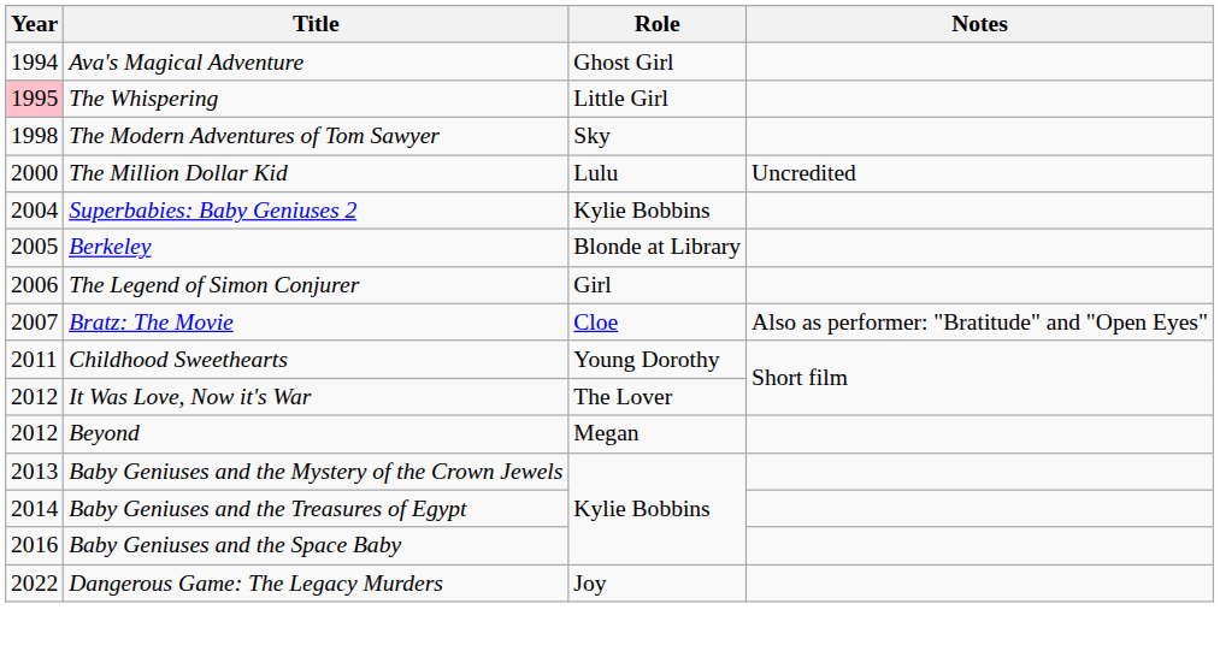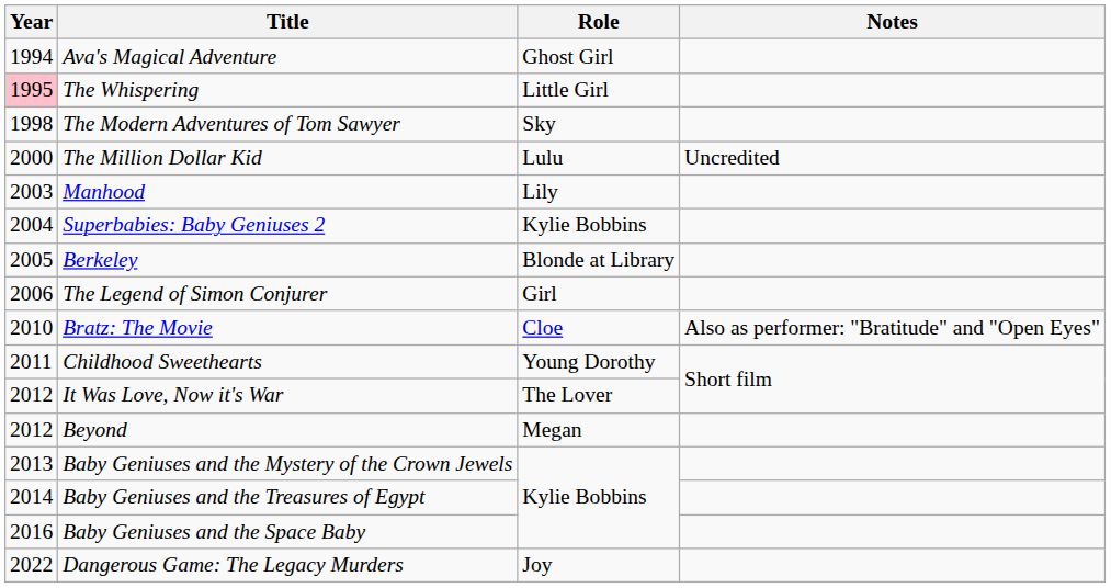 <table class="wikitable sortable">
 <tr>
 <th>Year</th>
 <th>Title</th>
 <th>Role</th>
 <th class="unsortable">Notes</th>
 </tr>
 <tr>
 <td>1994</td>
 <td><em>Ava's Magical Adventure</em></td>
 <td>Ghost Girl</td>
 <td></td>
 </tr>
 <tr>
 <td style="background: pink;">1995</td>
 <td><em>The Whispering</em></td>
 <td>Little Girl</td>
 <td></td>
 </tr>
 <tr>
 <td>1998</td>
 <td><em>The Modern Adventures of Tom Sawyer</em></td>
 <td>Sky</td>
 <td></td>
 </tr>
 <tr>
 <td>2000</td>
 <td><em>The Million Dollar Kid</em></td>
 <td>Lulu</td>
 <td>Uncredited</td>
 </tr>
 <tr>
+<td>2003</td>
+<td><em><a href='#'>Manhood</a></em></td>
+<td>Lily</td>
+<td></td>
+</tr>
+<tr>
 <td>2004</td>
 <td><em><a href='#'>Superbabies: Baby Geniuses 2</a></em></td>
 <td>Kylie Bobbins</td>
 <td></td>
 </tr>
 <tr>
 <td>2005</td>
 <td><em><a href='#'>Berkeley</a></em></td>
 <td>Blonde at Library</td>
 <td></td>
 </tr>
 <tr>
 <td>2006</td>
 <td><em>The Legend of Simon Conjurer</em></td>
 <td>Girl</td>
 <td></td>
 </tr>
 <tr>
-<td>2007</td>
+<td>2010</td>
 <td><em><a href='#'>Bratz: The Movie</a></em></td>
 <td><a href='#'>Cloe</a></td>
 <td>Also as performer: "Bratitude" and "Open Eyes"</td>
 </tr>
 <tr>
 <td>2011</td>
 <td><em>Childhood Sweethearts</em></td>
 <td>Young Dorothy</td>
 <td rowspan="2">Short film</td>
 </tr>
 <tr>
 <td>2012</td>
 <td><em>It Was Love, Now it's War</em></td>
 <td>The Lover</td>
 </tr>
 <tr>
 <td>2012</td>
 <td><em>Beyond</em></td>
 <td>Megan</td>
 <td></td>
 </tr>
 <tr>
 <td>2013</td>
 <td><em>Baby Geniuses and the Mystery of the Crown Jewels</em></td>
 <td rowspan="3">Kylie Bobbins</td>
 <td></td>
 </tr>
 <tr>
 <td>2014</td>
 <td><em>Baby Geniuses and the Treasures of Egypt</em></td>
 <td></td>
 </tr>
 <tr>
 <td>2016</td>
 <td><em>Baby Geniuses and the Space Baby</em></td>
 <td></td>
 </tr>
 <tr>
 <td>2022</td>
 <td><em>Dangerous Game: The Legacy Murders</em></td>
 <td>Joy</td>
 <td></td>
 </tr>
 </table>
